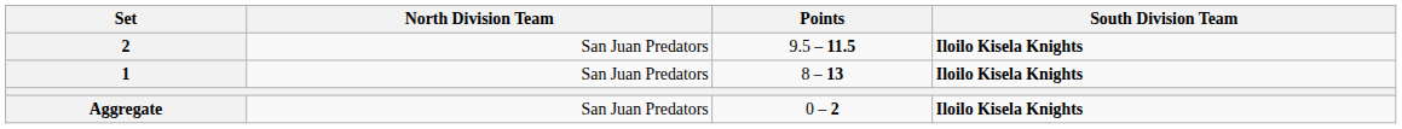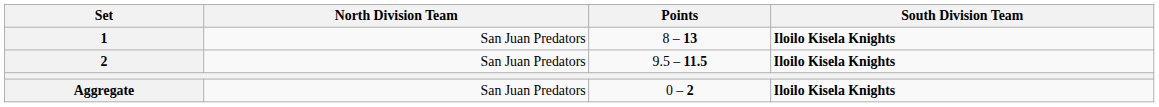 <table class="wikitable" style="text-align: center; font-size:95%;" width=100%>
 <tr>
 <th>Set</th>
 <th>North Division Team</th>
 <th>Points</th>
 <th>South Division Team</th>
 </tr>
 <tr>
+<th>1</th>
+<td align=right>San Juan Predators</td>
+<td>8 – <strong>13</strong></td>
+<td align=left><strong>Iloilo Kisela Knights</strong></td>
+</tr>
+<tr>
 <th>2</th>
 <td align=right>San Juan Predators</td>
 <td>9.5 – <strong>11.5</strong></td>
-<td align=left><strong>Iloilo Kisela Knights</strong></td>
-</tr>
-<tr>
-<th>1</th>
-<td align=right>San Juan Predators</td>
-<td>8 – <strong>13</strong></td>
 <td align=left><strong>Iloilo Kisela Knights</strong></td>
 </tr>
 <tr>
 <th colspan=4></th>
 </tr>
 <tr>
 <th>Aggregate</th>
 <td align=right>San Juan Predators</td>
 <td>0 – <strong>2</strong></td>
 <td align=left><strong>Iloilo Kisela Knights</strong></td>
 </tr>
 </table>
